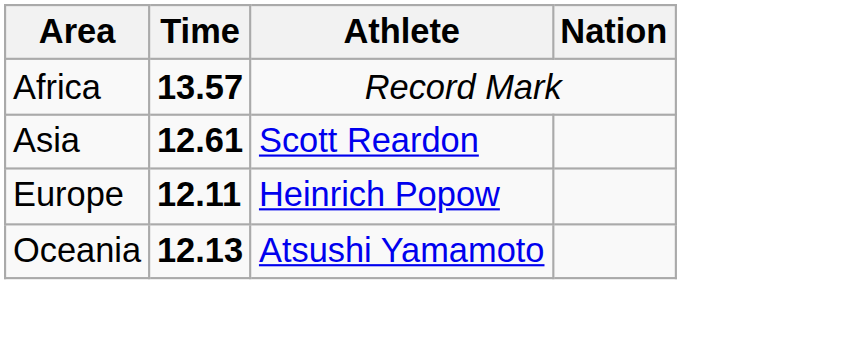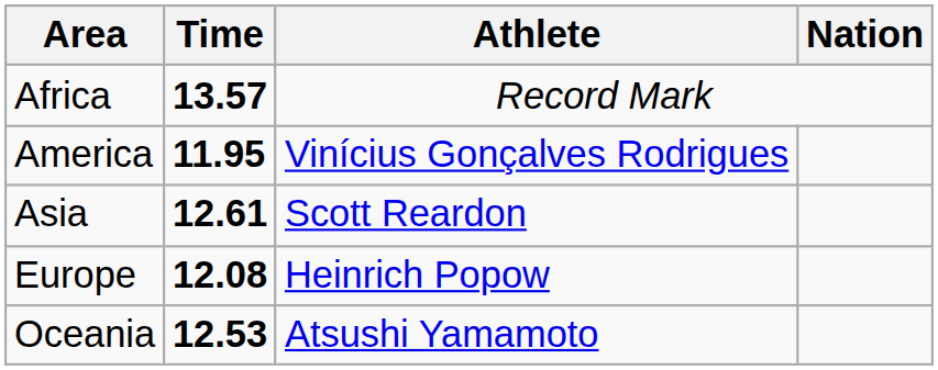 <table class="wikitable">
 <tr>
 <th>Area</th>
 <th>Time</th>
 <th>Athlete</th>
 <th>Nation</th>
 </tr>
 <tr>
 <td>Africa</td>
 <td><strong>13.57</strong></td>
 <td colspan="2" align="center"><em>Record Mark</em></td>
 </tr>
 <tr>
+<td>America</td>
+<td><strong>11.95</strong> </td>
+<td><a href='#'>Vinícius Gonçalves Rodrigues</a></td>
+<td></td>
+</tr>
+<tr>
 <td>Asia</td>
 <td><strong>12.61</strong></td>
 <td><a href='#'>Scott Reardon</a></td>
 <td></td>
 </tr>
 <tr>
 <td>Europe</td>
-<td><strong>12.11</strong></td>
+<td><strong>12.08</strong></td>
 <td><a href='#'>Heinrich Popow</a></td>
 <td></td>
 </tr>
 <tr>
 <td>Oceania</td>
-<td><strong>12.13</strong></td>
+<td><strong>12.53</strong></td>
 <td><a href='#'>Atsushi Yamamoto</a></td>
 <td></td>
 </tr>
 </table>
